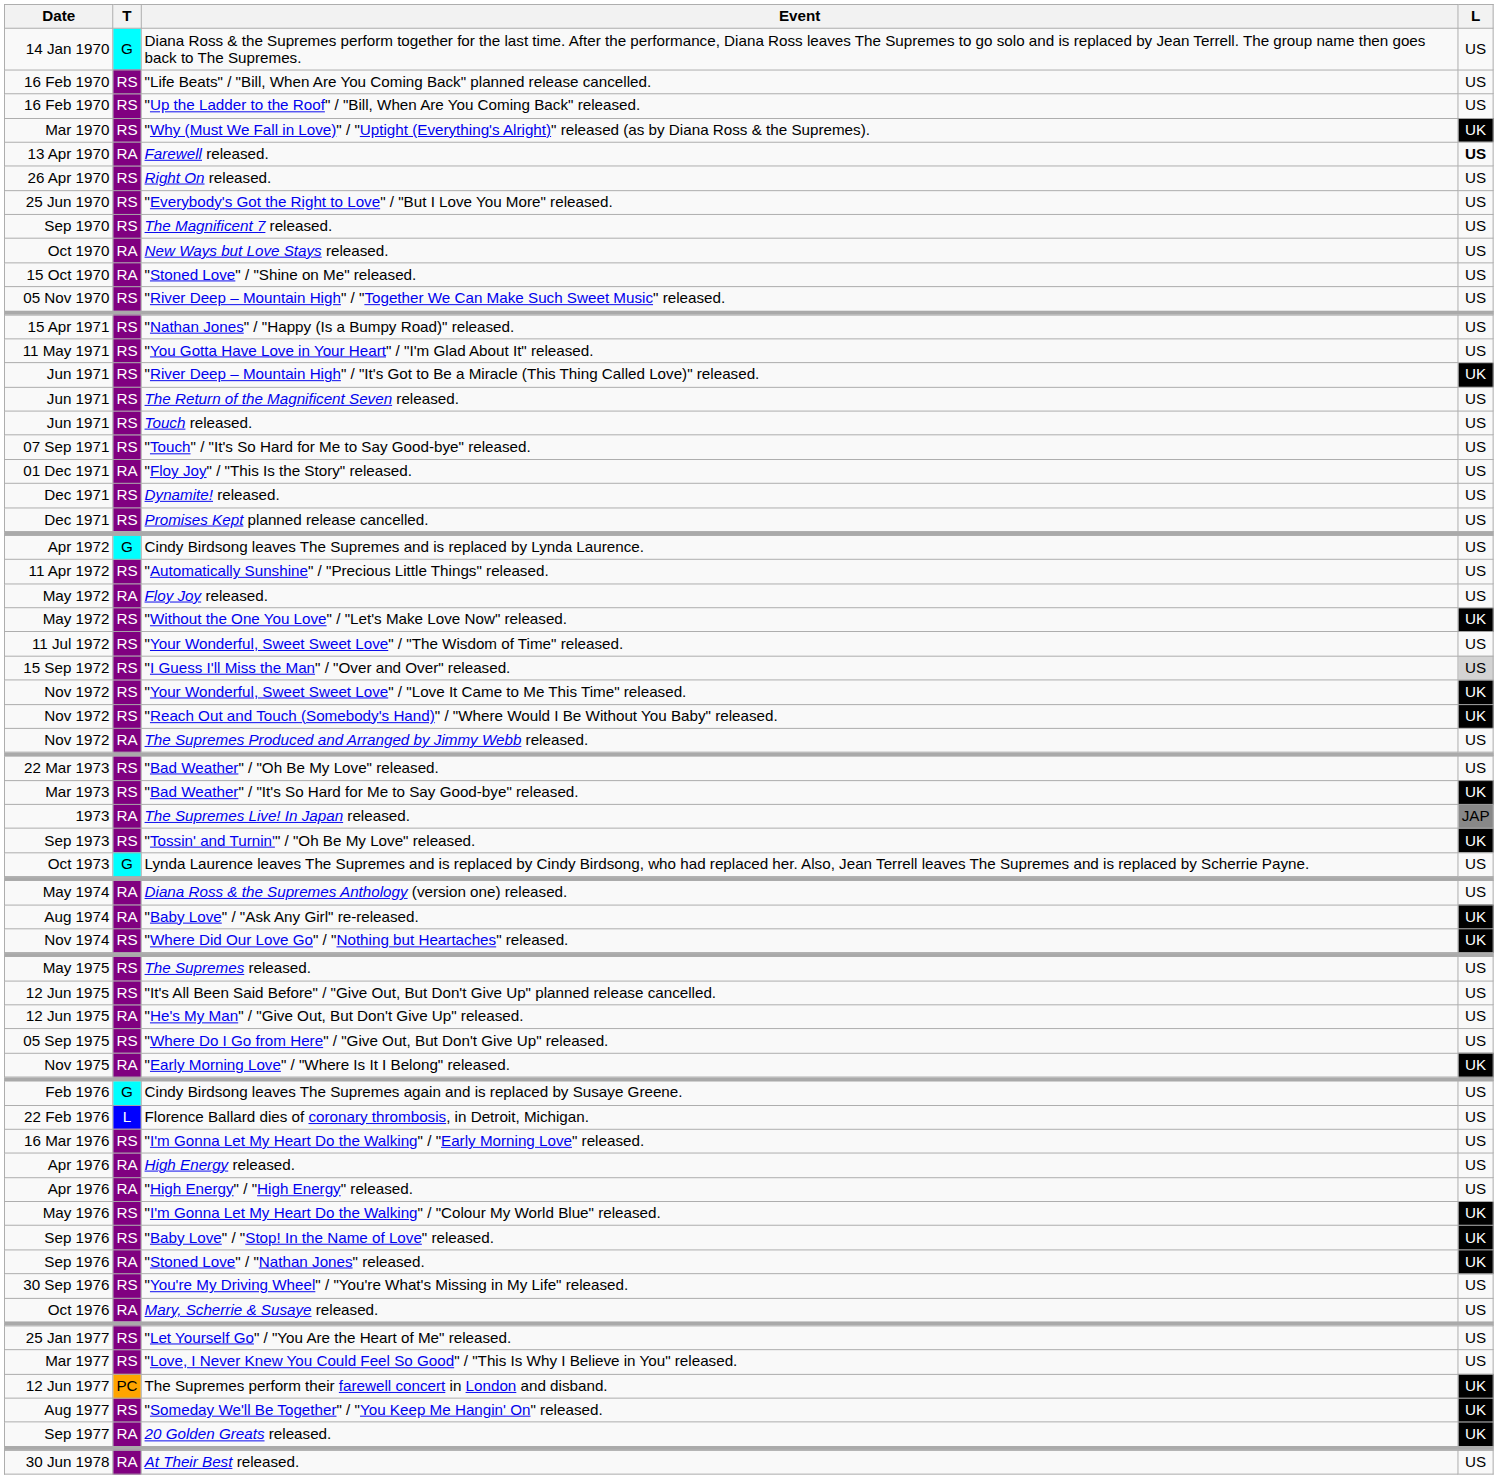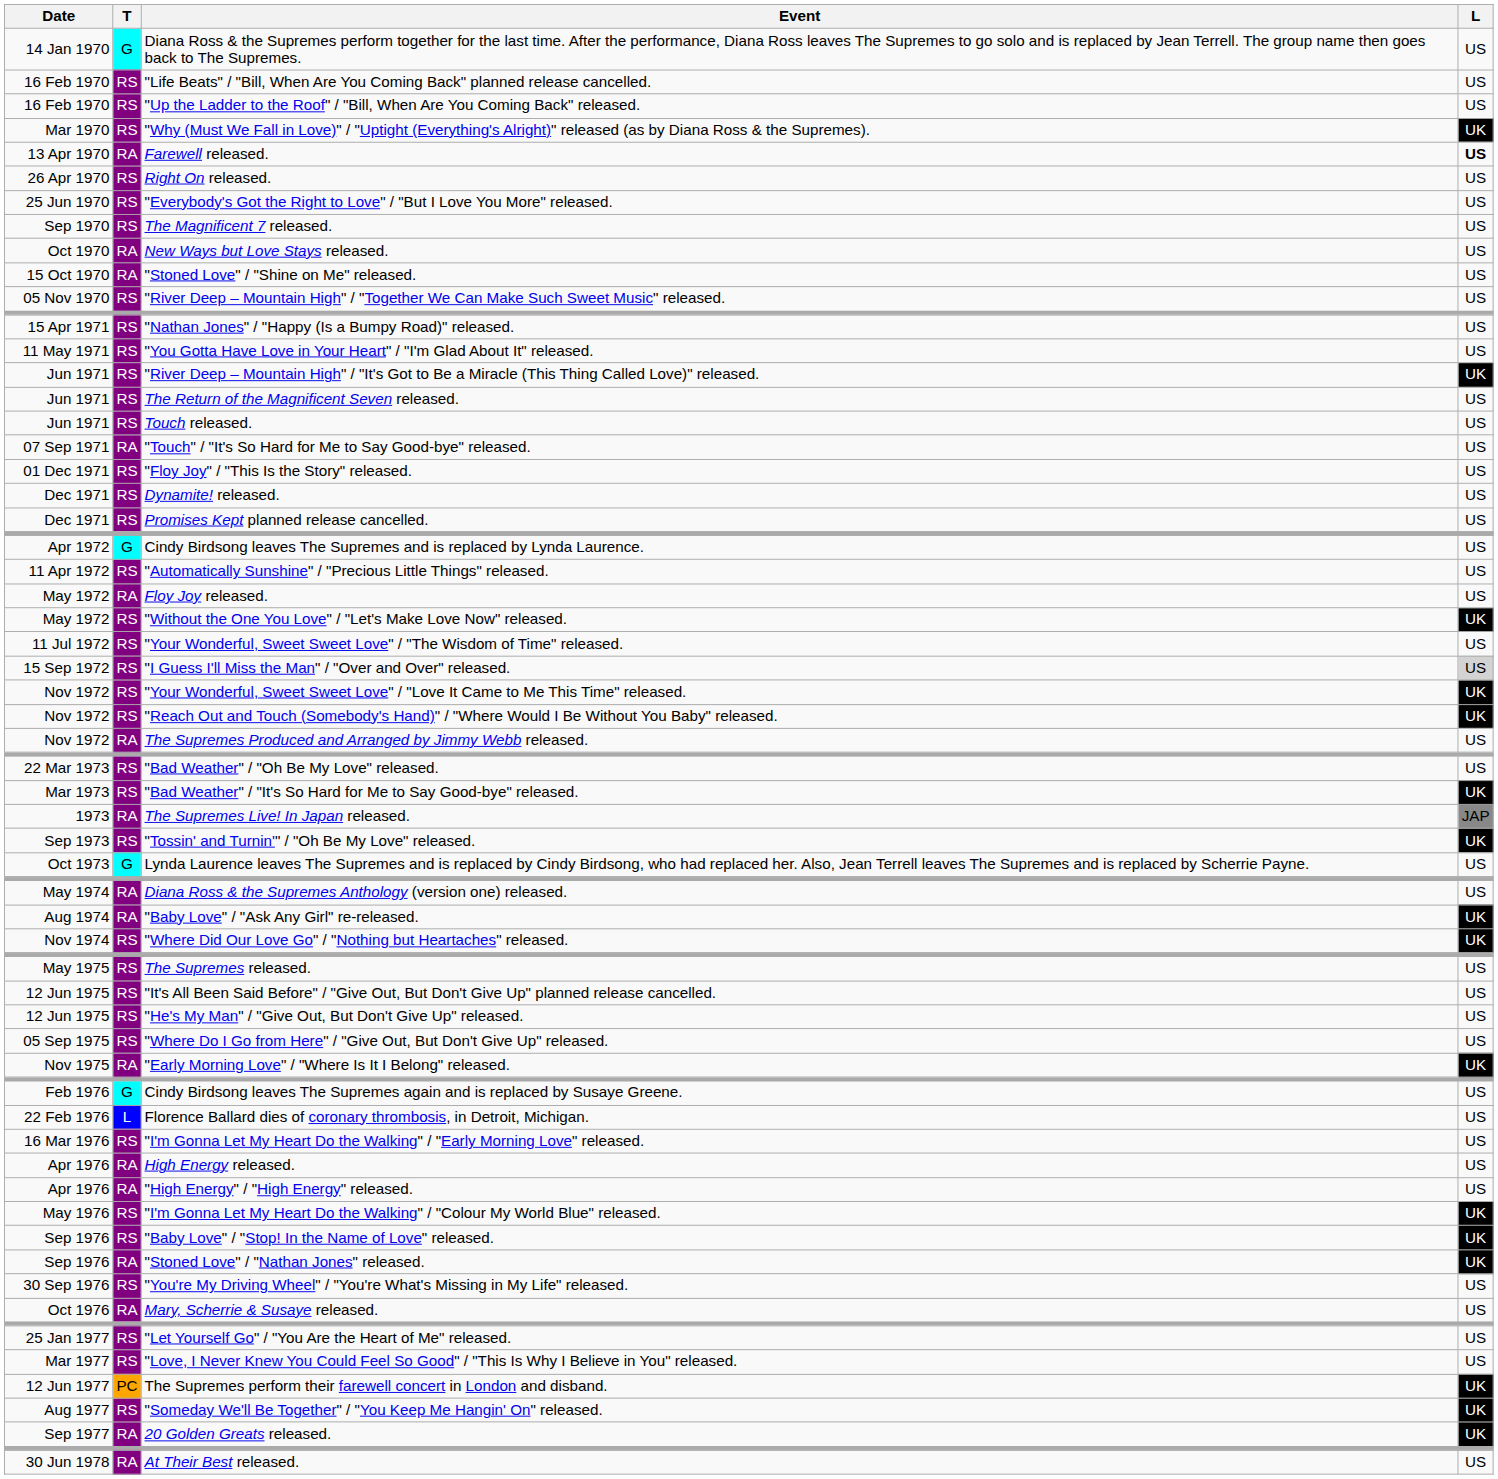 <table class="wikitable" style="text-align: center">
 <tr>
 <th style="width:12ch">Date</th>
 <th style="width:1%">T</th>
 <th>Event</th>
 <th style="width:2%">L</th>
 </tr>
 <tr>
 <td style="text-align: right">14 Jan 1970</td>
 <td style="background:aqua">G</td>
 <td style="text-align:left;">Diana Ross & the Supremes perform together for the last time. After the performance, Diana Ross leaves The Supremes to go solo and is replaced by Jean Terrell. The group name then goes back to The Supremes.</td>
 <td>US</td>
 </tr>
 <tr>
 <td style="text-align: right">16 Feb 1970</td>
 <td style="background:purple; color: white">RS</td>
 <td style="text-align:left;">"Life Beats" / "Bill, When Are You Coming Back" planned release cancelled.</td>
 <td>US</td>
 </tr>
 <tr>
 <td style="text-align: right">16 Feb 1970</td>
 <td style="background:purple; color: white">RS</td>
 <td style="text-align:left;">"<a href='#'>Up the Ladder to the Roof</a>" / "Bill, When Are You Coming Back" released.</td>
 <td>US</td>
 </tr>
 <tr>
 <td style="text-align: right">Mar 1970</td>
 <td style="background:purple; color: white">RS</td>
 <td style="text-align:left;">"<a href='#'>Why (Must We Fall in Love)</a>" / "<a href='#'>Uptight (Everything's Alright)</a>" released (as by Diana Ross & the Supremes).</td>
 <td style="background:black; color: white">UK</td>
 </tr>
 <tr>
 <td style="text-align: right">13 Apr 1970</td>
 <td style="background:purple; color: white">RA</td>
 <td style="text-align:left;"><em><a href='#'>Farewell</a></em> released.</td>
 <td><strong>US</strong></td>
 </tr>
 <tr>
 <td style="text-align: right">26 Apr 1970</td>
 <td style="background:purple; color: white">RS</td>
 <td style="text-align:left;"><em><a href='#'>Right On</a></em> released.</td>
 <td>US</td>
 </tr>
 <tr>
 <td style="text-align: right">25 Jun 1970</td>
 <td style="background:purple; color: white">RS</td>
 <td style="text-align:left;">"<a href='#'>Everybody's Got the Right to Love</a>" / "But I Love You More" released.</td>
 <td>US</td>
 </tr>
 <tr>
 <td style="text-align: right">Sep 1970</td>
 <td style="background:purple; color: white">RS</td>
 <td style="text-align:left;"><em><a href='#'>The Magnificent 7</a></em> released.</td>
 <td>US</td>
 </tr>
 <tr>
 <td style="text-align: right">Oct 1970</td>
 <td style="background:purple; color: white">RA</td>
 <td style="text-align:left;"><em><a href='#'>New Ways but Love Stays</a></em> released.</td>
 <td>US</td>
 </tr>
 <tr>
 <td style="text-align: right">15 Oct 1970</td>
 <td style="background:purple; color: white">RA</td>
 <td style="text-align:left;">"<a href='#'>Stoned Love</a>" / "Shine on Me" released.</td>
 <td>US</td>
 </tr>
 <tr>
 <td style="text-align: right">05 Nov 1970</td>
 <td style="background:purple; color: white">RS</td>
 <td style="text-align:left;">"<a href='#'>River Deep – Mountain High</a>" / "<a href='#'>Together We Can Make Such Sweet Music</a>" released.</td>
 <td>US</td>
 </tr>
 <tr>
 <td colspan="6" style="background: #aaa; height: 3px; padding: 0 !important"></td>
 </tr>
 <tr>
 <td style="text-align: right">15 Apr 1971</td>
 <td style="background:purple; color: white">RS</td>
 <td style="text-align:left;">"<a href='#'>Nathan Jones</a>" / "Happy (Is a Bumpy Road)" released.</td>
 <td>US</td>
 </tr>
 <tr>
 <td style="text-align: right">11 May 1971</td>
 <td style="background:purple; color: white">RS</td>
 <td style="text-align:left;">"<a href='#'>You Gotta Have Love in Your Heart</a>" / "I'm Glad About It" released.</td>
 <td>US</td>
 </tr>
 <tr>
 <td style="text-align: right">Jun 1971</td>
 <td style="background:purple; color: white">RS</td>
 <td style="text-align:left;">"<a href='#'>River Deep – Mountain High</a>" / "It's Got to Be a Miracle (This Thing Called Love)" released.</td>
 <td style="background:black; color: white">UK</td>
 </tr>
 <tr>
 <td style="text-align: right">Jun 1971</td>
 <td style="background:purple; color: white">RS</td>
 <td style="text-align:left;"><em><a href='#'>The Return of the Magnificent Seven</a></em> released.</td>
 <td>US</td>
 </tr>
 <tr>
 <td style="text-align: right">Jun 1971</td>
 <td style="background:purple; color: white">RS</td>
 <td style="text-align:left;"><em><a href='#'>Touch</a></em> released.</td>
 <td>US</td>
 </tr>
 <tr>
 <td style="text-align: right">07 Sep 1971</td>
-<td style="background:purple; color: white">RS</td>
+<td style="background:purple; color: white">RA</td>
 <td style="text-align:left;">"<a href='#'>Touch</a>" / "It's So Hard for Me to Say Good-bye" released.</td>
 <td>US</td>
 </tr>
 <tr>
 <td style="text-align: right">01 Dec 1971</td>
-<td style="background:purple; color: white">RA</td>
+<td style="background:purple; color: white">RS</td>
 <td style="text-align:left;">"<a href='#'>Floy Joy</a>" / "This Is the Story" released.</td>
 <td>US</td>
 </tr>
 <tr>
 <td style="text-align: right">Dec 1971</td>
 <td style="background:purple; color: white">RS</td>
 <td style="text-align:left;"><em><a href='#'>Dynamite!</a></em> released.</td>
 <td>US</td>
 </tr>
 <tr>
 <td style="text-align: right">Dec 1971</td>
 <td style="background:purple; color: white">RS</td>
 <td style="text-align:left;"><em><a href='#'>Promises Kept</a></em> planned release cancelled.</td>
 <td>US</td>
 </tr>
 <tr>
 <td colspan="6" style="background: #aaa; height: 3px; padding: 0 !important"></td>
 </tr>
 <tr>
 <td style="text-align: right">Apr 1972</td>
 <td style="background:aqua">G</td>
 <td style="text-align:left;">Cindy Birdsong leaves The Supremes and is replaced by Lynda Laurence.</td>
 <td>US</td>
 </tr>
 <tr>
 <td style="text-align: right">11 Apr 1972</td>
 <td style="background:purple; color: white">RS</td>
 <td style="text-align:left;">"<a href='#'>Automatically Sunshine</a>" / "Precious Little Things" released.</td>
 <td>US</td>
 </tr>
 <tr>
 <td style="text-align: right">May 1972</td>
 <td style="background:purple; color: white">RA</td>
 <td style="text-align:left;"><em><a href='#'>Floy Joy</a></em> released.</td>
 <td>US</td>
 </tr>
 <tr>
 <td style="text-align: right">May 1972</td>
 <td style="background:purple; color: white">RS</td>
 <td style="text-align:left;">"<a href='#'>Without the One You Love</a>" / "Let's Make Love Now" released.</td>
 <td style="background:black; color: white">UK</td>
 </tr>
 <tr>
 <td style="text-align: right">11 Jul 1972</td>
 <td style="background:purple; color: white">RS</td>
 <td style="text-align:left;">"<a href='#'>Your Wonderful, Sweet Sweet Love</a>" / "The Wisdom of Time" released.</td>
 <td>US</td>
 </tr>
 <tr>
 <td style="text-align: right">15 Sep 1972</td>
 <td style="background:purple; color: white">RS</td>
 <td style="text-align:left;">"<a href='#'>I Guess I'll Miss the Man</a>" / "Over and Over" released.</td>
 <td style="background: lightgrey;">US</td>
 </tr>
 <tr>
 <td style="text-align: right">Nov 1972</td>
 <td style="background:purple; color: white">RS</td>
 <td style="text-align:left;">"<a href='#'>Your Wonderful, Sweet Sweet Love</a>" / "Love It Came to Me This Time" released.</td>
 <td style="background:black; color: white">UK</td>
 </tr>
 <tr>
 <td style="text-align: right">Nov 1972</td>
 <td style="background:purple; color: white">RS</td>
 <td style="text-align:left;">"<a href='#'>Reach Out and Touch (Somebody's Hand)</a>" / "Where Would I Be Without You Baby" released.</td>
 <td style="background:black; color: white">UK</td>
 </tr>
 <tr>
 <td style="text-align: right">Nov 1972</td>
 <td style="background:purple; color: white">RA</td>
 <td style="text-align:left;"><em><a href='#'>The Supremes Produced and Arranged by Jimmy Webb</a></em> released.</td>
 <td>US</td>
 </tr>
 <tr>
 <td colspan="6" style="background: #aaa; height: 3px; padding: 0 !important"></td>
 </tr>
 <tr>
 <td style="text-align: right">22 Mar 1973</td>
 <td style="background:purple; color: white">RS</td>
 <td style="text-align:left;">"<a href='#'>Bad Weather</a>" / "Oh Be My Love" released.</td>
 <td>US</td>
 </tr>
 <tr>
 <td style="text-align: right">Mar 1973</td>
 <td style="background:purple; color: white">RS</td>
 <td style="text-align:left;">"<a href='#'>Bad Weather</a>" / "It's So Hard for Me to Say Good-bye" released.</td>
 <td style="background:black; color: white">UK</td>
 </tr>
 <tr>
 <td style="text-align: right">1973</td>
 <td style="background:purple; color: white">RA</td>
 <td style="text-align:left;"><em><a href='#'>The Supremes Live! In Japan</a></em> released.</td>
 <td style="background:#888;">JAP</td>
 </tr>
 <tr>
 <td style="text-align: right">Sep 1973</td>
 <td style="background:purple; color: white">RS</td>
 <td style="text-align:left;">"<a href='#'>Tossin' and Turnin'</a>" / "Oh Be My Love" released.</td>
 <td style="background:black; color: white">UK</td>
 </tr>
 <tr>
 <td style="text-align: right">Oct 1973</td>
 <td style="background:aqua">G</td>
 <td style="text-align:left;">Lynda Laurence leaves The Supremes and is replaced by Cindy Birdsong, who had replaced her. Also, Jean Terrell leaves The Supremes and is replaced by Scherrie Payne.</td>
 <td>US</td>
 </tr>
 <tr>
 <td colspan="6" style="background: #aaa; height: 3px; padding: 0 !important"></td>
 </tr>
 <tr>
 <td style="text-align: right">May 1974</td>
 <td style="background:purple; color: white">RA</td>
 <td style="text-align:left;"><em><a href='#'>Diana Ross & the Supremes Anthology</a></em> (version one) released.</td>
 <td>US</td>
 </tr>
 <tr>
 <td style="text-align: right">Aug 1974</td>
 <td style="background:purple; color: white">RA</td>
 <td style="text-align:left;">"<a href='#'>Baby Love</a>" / "Ask Any Girl" re-released.</td>
 <td style="background:black; color: white">UK</td>
 </tr>
 <tr>
 <td style="text-align: right">Nov 1974</td>
 <td style="background:purple; color: white">RS</td>
 <td style="text-align:left;">"<a href='#'>Where Did Our Love Go</a>" / "<a href='#'>Nothing but Heartaches</a>" released.</td>
 <td style="background:black; color: white">UK</td>
 </tr>
 <tr>
 <td colspan="6" style="background: #aaa; height: 3px; padding: 0 !important"></td>
 </tr>
 <tr>
 <td style="text-align: right">May 1975</td>
 <td style="background:purple; color: white">RS</td>
 <td style="text-align:left;"><em><a href='#'>The Supremes</a></em> released.</td>
 <td>US</td>
 </tr>
 <tr>
 <td style="text-align: right">12 Jun 1975</td>
 <td style="background:purple; color: white">RS</td>
 <td style="text-align:left;">"It's All Been Said Before" / "Give Out, But Don't Give Up" planned release cancelled.</td>
 <td>US</td>
 </tr>
 <tr>
 <td style="text-align: right">12 Jun 1975</td>
-<td style="background:purple; color: white">RA</td>
+<td style="background:purple; color: white">RS</td>
 <td style="text-align:left;">"<a href='#'>He's My Man</a>" / "Give Out, But Don't Give Up" released.</td>
 <td>US</td>
 </tr>
 <tr>
 <td style="text-align: right">05 Sep 1975</td>
 <td style="background:purple; color: white">RS</td>
 <td style="text-align:left;">"<a href='#'>Where Do I Go from Here</a>" / "Give Out, But Don't Give Up" released.</td>
 <td>US</td>
 </tr>
 <tr>
 <td style="text-align: right">Nov 1975</td>
 <td style="background:purple; color: white">RA</td>
 <td style="text-align:left;">"<a href='#'>Early Morning Love</a>" / "Where Is It I Belong" released.</td>
 <td style="background:black; color: white">UK</td>
 </tr>
 <tr>
 <td colspan="6" style="background: #aaa; height: 3px; padding: 0 !important"></td>
 </tr>
 <tr>
 <td style="text-align: right">Feb 1976</td>
 <td style="background:aqua">G</td>
 <td style="text-align:left;">Cindy Birdsong leaves The Supremes again and is replaced by Susaye Greene.</td>
 <td>US</td>
 </tr>
 <tr>
 <td style="text-align: right">22 Feb 1976</td>
 <td style="background-color: blue; color: white">L</td>
 <td style="text-align:left;">Florence Ballard dies of <a href='#'>coronary thrombosis</a>, in Detroit, Michigan.</td>
 <td>US</td>
 </tr>
 <tr>
 <td style="text-align: right">16 Mar 1976</td>
 <td style="background:purple; color: white">RS</td>
 <td style="text-align:left;">"<a href='#'>I'm Gonna Let My Heart Do the Walking</a>" / "<a href='#'>Early Morning Love</a>" released.</td>
 <td>US</td>
 </tr>
 <tr>
 <td style="text-align: right">Apr 1976</td>
 <td style="background:purple; color: white">RA</td>
 <td style="text-align:left;"><em><a href='#'>High Energy</a></em> released.</td>
 <td>US</td>
 </tr>
 <tr>
 <td style="text-align: right">Apr 1976</td>
 <td style="background:purple; color: white">RA</td>
 <td style="text-align:left;">"<a href='#'>High Energy</a>" / "<a href='#'>High Energy</a>" released.</td>
 <td>US</td>
 </tr>
 <tr>
 <td style="text-align: right">May 1976</td>
 <td style="background:purple; color: white">RS</td>
 <td style="text-align:left;">"<a href='#'>I'm Gonna Let My Heart Do the Walking</a>" / "Colour My World Blue" released.</td>
 <td style="background:black; color: white">UK</td>
 </tr>
 <tr>
 <td style="text-align: right">Sep 1976</td>
 <td style="background:purple; color: white">RS</td>
 <td style="text-align:left;">"<a href='#'>Baby Love</a>" / "<a href='#'>Stop! In the Name of Love</a>" released.</td>
 <td style="background:black; color: white">UK</td>
 </tr>
 <tr>
 <td style="text-align: right">Sep 1976</td>
 <td style="background:purple; color: white">RA</td>
 <td style="text-align:left;">"<a href='#'>Stoned Love</a>" / "<a href='#'>Nathan Jones</a>" released.</td>
 <td style="background:black; color: white">UK</td>
 </tr>
 <tr>
 <td style="text-align: right">30 Sep 1976</td>
 <td style="background:purple; color: white">RS</td>
 <td style="text-align:left;">"<a href='#'>You're My Driving Wheel</a>" / "You're What's Missing in My Life" released.</td>
 <td>US</td>
 </tr>
 <tr>
 <td style="text-align: right">Oct 1976</td>
 <td style="background:purple; color: white">RA</td>
 <td style="text-align:left;"><em><a href='#'>Mary, Scherrie & Susaye</a></em> released.</td>
 <td>US</td>
 </tr>
 <tr>
 <td colspan="6" style="background: #aaa; height: 3px; padding: 0 !important"></td>
 </tr>
 <tr>
 <td style="text-align: right">25 Jan 1977</td>
 <td style="background:purple; color: white">RS</td>
 <td style="text-align:left;">"<a href='#'>Let Yourself Go</a>" / "You Are the Heart of Me" released.</td>
 <td>US</td>
 </tr>
 <tr>
 <td style="text-align: right">Mar 1977</td>
 <td style="background:purple; color: white">RS</td>
 <td style="text-align:left;">"<a href='#'>Love, I Never Knew You Could Feel So Good</a>" / "This Is Why I Believe in You" released.</td>
 <td>US</td>
 </tr>
 <tr>
 <td style="text-align: right">12 Jun 1977</td>
 <td style="background:orange">PC</td>
 <td style="text-align:left;">The Supremes perform their <a href='#'>farewell concert</a> in <a href='#'>London</a> and disband.</td>
 <td style="background:black; color: white">UK</td>
 </tr>
 <tr>
 <td style="text-align: right">Aug 1977</td>
 <td style="background:purple; color: white">RS</td>
 <td style="text-align:left;">"<a href='#'>Someday We'll Be Together</a>" / "<a href='#'>You Keep Me Hangin' On</a>" released.</td>
 <td style="background:black; color: white">UK</td>
 </tr>
 <tr>
 <td style="text-align: right">Sep 1977</td>
 <td style="background:purple; color: white">RA</td>
 <td style="text-align:left;"><em><a href='#'>20 Golden Greats</a></em> released.</td>
 <td style="background:black; color: white">UK</td>
 </tr>
 <tr>
 <td colspan="6" style="background: #aaa; height: 3px; padding: 0 !important"></td>
 </tr>
 <tr>
 <td style="text-align: right">30 Jun 1978</td>
 <td style="background:purple; color: white">RA</td>
 <td style="text-align:left;"><em><a href='#'>At Their Best</a></em> released.</td>
 <td>US</td>
 </tr>
 </table>
